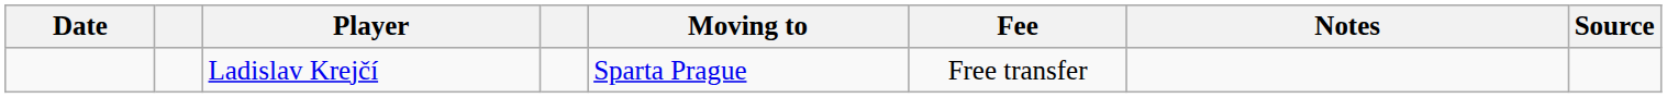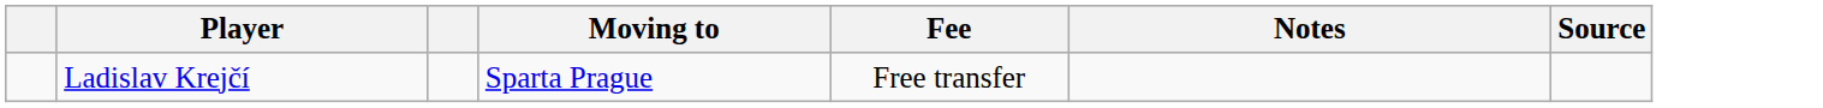 <table class="wikitable sortable">
 <tr>
-<th style="width:80px;">Date</th>
 <th style="width:20px;"></th>
 <th style="width:190px;">Player</th>
 <th style="width:20px;"></th>
 <th style="width:180px;">Moving to</th>
 <th style="width:120px;" class="unsortable">Fee</th>
 <th style="width:250px;" class="unsortable">Notes</th>
 <th style="width:20px;">Source</th>
 </tr>
 <tr>
-<td></td>
 <td align="center"></td>
 <td> <a href='#'>Ladislav Krejčí</a></td>
 <td align=center></td>
 <td> <a href='#'>Sparta Prague</a></td>
 <td align=center>Free transfer</td>
 <td align=center></td>
 <td><small></small></td>
 </tr>
 </table>
